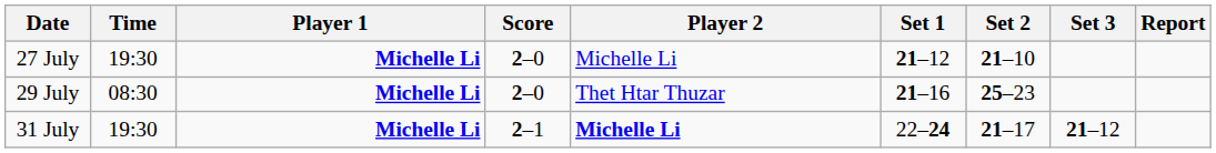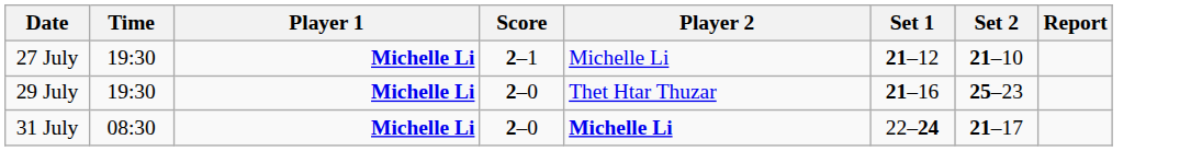 <table class="wikitable" style="font-size:90%; text-align:center">
 <tr>
 <th width="50">Date</th>
 <th width="50">Time</th>
 <th width="200">Player 1</th>
 <th width="50">Score</th>
 <th width="200">Player 2</th>
 <th width="50">Set 1</th>
 <th width="50">Set 2</th>
-<th width="50">Set 3</th>
 <th>Report</th>
 </tr>
 <tr>
 <td>27 July</td>
 <td>19:30</td>
 <td align="right"><strong><a href='#'>Michelle Li</a> </strong></td>
-<td><strong>2</strong>–0</td>
+<td><strong>2</strong>–1</td>
 <td align="left"> <a href='#'>Michelle Li</a></td>
 <td><strong>21</strong>–12</td>
 <td><strong>21</strong>–10</td>
 <td></td>
-<td></td>
 </tr>
 <tr>
 <td>29 July</td>
-<td>08:30</td>
+<td>19:30</td>
 <td align="right"><strong><a href='#'>Michelle Li</a> </strong></td>
 <td><strong>2</strong>–0</td>
 <td align="left"> <a href='#'>Thet Htar Thuzar</a></td>
 <td><strong>21</strong>–16</td>
 <td><strong>25</strong>–23</td>
 <td></td>
-<td></td>
 </tr>
 <tr>
 <td>31 July</td>
-<td>19:30</td>
+<td>08:30</td>
 <td align="right"><strong><a href='#'>Michelle Li</a> </strong></td>
-<td><strong>2</strong>–1</td>
+<td><strong>2</strong>–0</td>
 <td align="left"><strong> <a href='#'>Michelle Li</a></strong></td>
 <td>22–<strong>24</strong></td>
 <td><strong>21</strong>–17</td>
-<td><strong>21</strong>–12</td>
 <td></td>
 </tr>
 </table>
